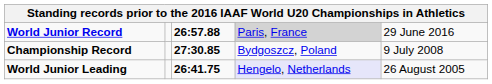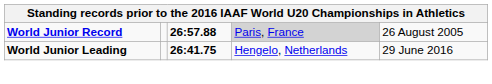 <table class="wikitable" width=75%>
 <tr>
 <th colspan="5">Standing records prior to the 2016 IAAF World U20 Championships in Athletics</th>
 </tr>
 <tr>
 <td><strong><a href='#'>World Junior Record</a></strong></td>
 <td></td>
 <td><strong>26:57.88</strong></td>
 <td style="background: lightgrey;"><a href='#'>Paris</a>, <a href='#'>France</a></td>
-<td>29 June 2016</td>
-</tr>
-<tr>
-<td><strong>Championship Record</strong></td>
-<td></td>
-<td><strong>27:30.85</strong></td>
-<td><a href='#'>Bydgoszcz</a>, <a href='#'>Poland</a></td>
-<td>9 July 2008</td>
+<td>26 August 2005</td>
 </tr>
 <tr>
 <td><strong>World Junior Leading</strong></td>
 <td></td>
 <td><strong>26:41.75</strong></td>
-<td style="background: lavender;"><a href='#'>Hengelo</a>, <a href='#'>Netherlands</a></td>
-<td>26 August 2005</td>
+<td><a href='#'>Hengelo</a>, <a href='#'>Netherlands</a></td>
+<td>29 June 2016</td>
 </tr>
 </table>
